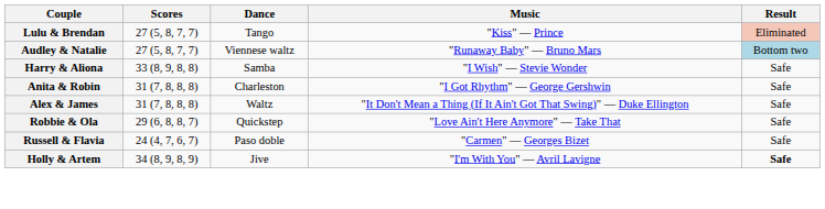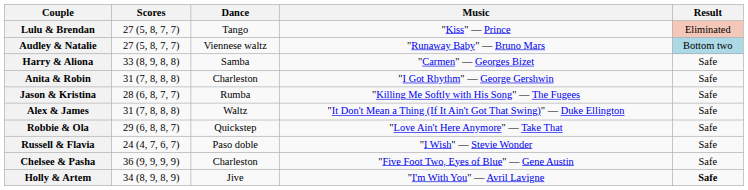 <table class="wikitable sortable" style="text-align:center; width:90%">
 <tr>
 <th scope="col">Couple</th>
 <th scope="col">Scores</th>
 <th scope="col" class="unsortable">Dance</th>
 <th scope="col" class="unsortable">Music</th>
 <th scope="col" class="unsortable">Result</th>
 </tr>
 <tr>
 <th scope="row">Lulu & Brendan</th>
 <td>27 (5, 8, 7, 7)</td>
 <td>Tango</td>
 <td>"<a href='#'>Kiss</a>" — <a href='#'>Prince</a></td>
 <td bgcolor="f4c7b8">Eliminated</td>
 </tr>
 <tr>
 <th scope="row">Audley & Natalie</th>
 <td>27 (5, 8, 7, 7)</td>
 <td>Viennese waltz</td>
 <td>"<a href='#'>Runaway Baby</a>" — <a href='#'>Bruno Mars</a></td>
 <td bgcolor="lightblue">Bottom two</td>
 </tr>
 <tr>
 <th scope="row">Harry & Aliona</th>
 <td>33 (8, 9, 8, 8)</td>
 <td>Samba</td>
-<td>"<a href='#'>I Wish</a>" — <a href='#'>Stevie Wonder</a></td>
+<td>"<a href='#'>Carmen</a>" — <a href='#'>Georges Bizet</a></td>
 <td>Safe</td>
 </tr>
 <tr>
 <th scope="row">Anita & Robin</th>
 <td>31 (7, 8, 8, 8)</td>
 <td>Charleston</td>
 <td>"<a href='#'>I Got Rhythm</a>" — <a href='#'>George Gershwin</a></td>
+<td>Safe</td>
+</tr>
+<tr>
+<th scope="row">Jason & Kristina</th>
+<td>28 (6, 8, 7, 7)</td>
+<td>Rumba</td>
+<td>"<a href='#'>Killing Me Softly with His Song</a>" — <a href='#'>The Fugees</a></td>
 <td>Safe</td>
 </tr>
 <tr>
 <th scope="row">Alex & James</th>
 <td>31 (7, 8, 8, 8)</td>
 <td>Waltz</td>
 <td>"<a href='#'>It Don't Mean a Thing (If It Ain't Got That Swing)</a>" — <a href='#'>Duke Ellington</a></td>
 <td>Safe</td>
 </tr>
 <tr>
 <th scope="row">Robbie & Ola</th>
 <td>29 (6, 8, 8, 7)</td>
 <td>Quickstep</td>
 <td>"<a href='#'>Love Ain't Here Anymore</a>" — <a href='#'>Take That</a></td>
 <td>Safe</td>
 </tr>
 <tr>
 <th scope="row">Russell & Flavia</th>
 <td>24 (4, 7, 6, 7)</td>
 <td>Paso doble</td>
-<td>"<a href='#'>Carmen</a>" — <a href='#'>Georges Bizet</a></td>
+<td>"<a href='#'>I Wish</a>" — <a href='#'>Stevie Wonder</a></td>
+<td>Safe</td>
+</tr>
+<tr>
+<th scope="row">Chelsee & Pasha</th>
+<td>36 (9, 9, 9, 9)</td>
+<td>Charleston</td>
+<td>"<a href='#'>Five Foot Two, Eyes of Blue</a>" — <a href='#'>Gene Austin</a></td>
 <td>Safe</td>
 </tr>
 <tr>
 <th scope="row">Holly & Artem</th>
 <td>34 (8, 9, 8, 9)</td>
 <td>Jive</td>
 <td>"<a href='#'>I'm With You</a>" — <a href='#'>Avril Lavigne</a></td>
 <td><strong>Safe</strong></td>
 </tr>
 </table>
